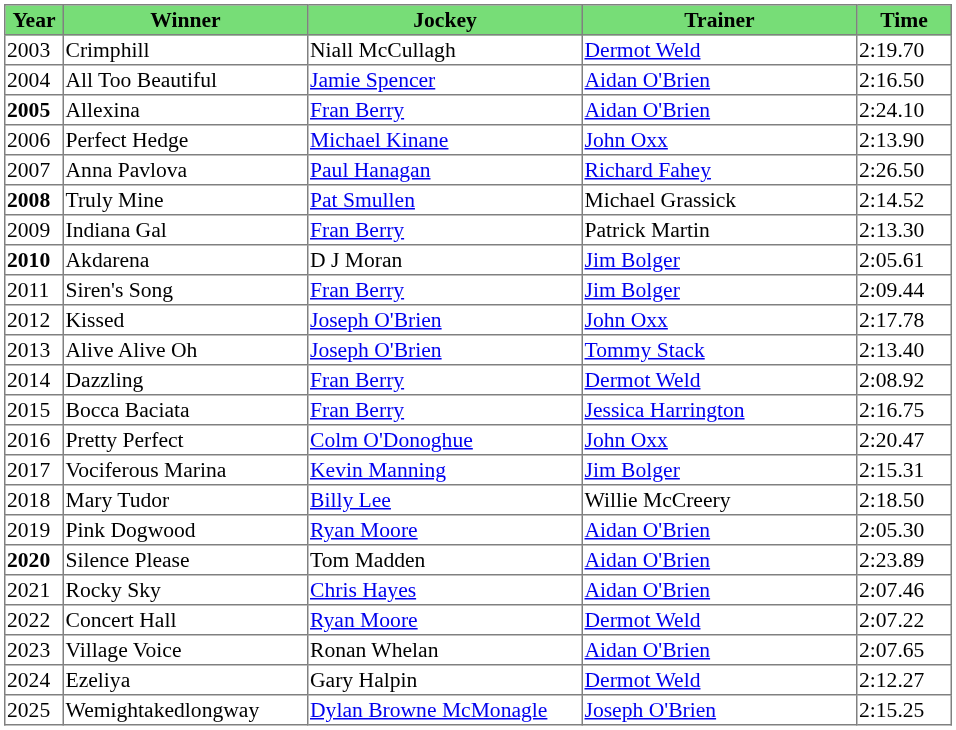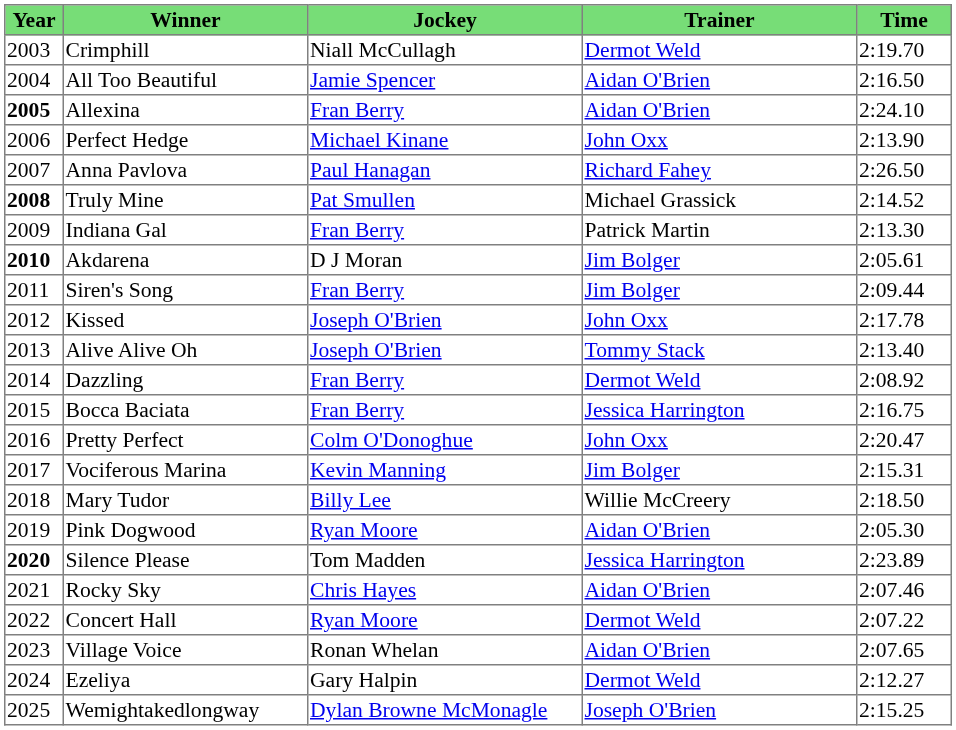 <table class = "sortable" | border="1" style="border-collapse: collapse; font-size:90%">
 <tr bgcolor="#77dd77" align="center">
 <th style="width:36px"><strong>Year</strong></th>
 <th style="width:160px"><strong>Winner</strong></th>
 <th style="width:180px"><strong>Jockey</strong></th>
 <th style="width:180px"><strong>Trainer</strong></th>
 <th style="width:60px"><strong>Time</strong></th>
 </tr>
 <tr>
 <td>2003</td>
 <td>Crimphill</td>
 <td>Niall McCullagh</td>
 <td><a href='#'>Dermot Weld</a></td>
 <td>2:19.70</td>
 </tr>
 <tr>
 <td>2004</td>
 <td>All Too Beautiful</td>
 <td><a href='#'>Jamie Spencer</a></td>
 <td><a href='#'>Aidan O'Brien</a></td>
 <td>2:16.50</td>
 </tr>
 <tr>
 <td><strong>2005</strong></td>
 <td>Allexina</td>
 <td><a href='#'>Fran Berry</a></td>
 <td><a href='#'>Aidan O'Brien</a></td>
 <td>2:24.10</td>
 </tr>
 <tr>
 <td>2006</td>
 <td>Perfect Hedge</td>
 <td><a href='#'>Michael Kinane</a></td>
 <td><a href='#'>John Oxx</a></td>
 <td>2:13.90</td>
 </tr>
 <tr>
 <td>2007</td>
 <td>Anna Pavlova</td>
 <td><a href='#'>Paul Hanagan</a></td>
 <td><a href='#'>Richard Fahey</a></td>
 <td>2:26.50</td>
 </tr>
 <tr>
 <td><strong>2008</strong></td>
 <td>Truly Mine</td>
 <td><a href='#'>Pat Smullen</a></td>
 <td>Michael Grassick</td>
 <td>2:14.52</td>
 </tr>
 <tr>
 <td>2009</td>
 <td>Indiana Gal</td>
 <td><a href='#'>Fran Berry</a></td>
 <td>Patrick Martin</td>
 <td>2:13.30</td>
 </tr>
 <tr>
 <td><strong>2010</strong></td>
 <td>Akdarena</td>
 <td>D J Moran</td>
 <td><a href='#'>Jim Bolger</a></td>
 <td>2:05.61</td>
 </tr>
 <tr>
 <td>2011</td>
 <td>Siren's Song</td>
 <td><a href='#'>Fran Berry</a></td>
 <td><a href='#'>Jim Bolger</a></td>
 <td>2:09.44</td>
 </tr>
 <tr>
 <td>2012</td>
 <td>Kissed</td>
 <td><a href='#'>Joseph O'Brien</a></td>
 <td><a href='#'>John Oxx</a></td>
 <td>2:17.78</td>
 </tr>
 <tr>
 <td>2013</td>
 <td>Alive Alive Oh</td>
 <td><a href='#'>Joseph O'Brien</a></td>
 <td><a href='#'>Tommy Stack</a></td>
 <td>2:13.40</td>
 </tr>
 <tr>
 <td>2014</td>
 <td>Dazzling</td>
 <td><a href='#'>Fran Berry</a></td>
 <td><a href='#'>Dermot Weld</a></td>
 <td>2:08.92</td>
 </tr>
 <tr>
 <td>2015</td>
 <td>Bocca Baciata</td>
 <td><a href='#'>Fran Berry</a></td>
 <td><a href='#'>Jessica Harrington</a></td>
 <td>2:16.75</td>
 </tr>
 <tr>
 <td>2016</td>
 <td>Pretty Perfect</td>
 <td><a href='#'>Colm O'Donoghue</a></td>
 <td><a href='#'>John Oxx</a></td>
 <td>2:20.47</td>
 </tr>
 <tr>
 <td>2017</td>
 <td>Vociferous Marina</td>
 <td><a href='#'>Kevin Manning</a></td>
 <td><a href='#'>Jim Bolger</a></td>
 <td>2:15.31</td>
 </tr>
 <tr>
 <td>2018</td>
 <td>Mary Tudor</td>
 <td><a href='#'>Billy Lee</a></td>
 <td>Willie McCreery</td>
 <td>2:18.50</td>
 </tr>
 <tr>
 <td>2019</td>
 <td>Pink Dogwood</td>
 <td><a href='#'>Ryan Moore</a></td>
 <td><a href='#'>Aidan O'Brien</a></td>
 <td>2:05.30</td>
 </tr>
 <tr>
 <td><strong>2020</strong></td>
 <td>Silence Please</td>
 <td>Tom Madden</td>
-<td><a href='#'>Aidan O'Brien</a></td>
+<td><a href='#'>Jessica Harrington</a></td>
 <td>2:23.89</td>
 </tr>
 <tr>
 <td>2021</td>
 <td>Rocky Sky</td>
 <td><a href='#'>Chris Hayes</a></td>
 <td><a href='#'>Aidan O'Brien</a></td>
 <td>2:07.46</td>
 </tr>
 <tr>
 <td>2022</td>
 <td>Concert Hall</td>
 <td><a href='#'>Ryan Moore</a></td>
 <td><a href='#'>Dermot Weld</a></td>
 <td>2:07.22</td>
 </tr>
 <tr>
 <td>2023</td>
 <td>Village Voice</td>
 <td>Ronan Whelan</td>
 <td><a href='#'>Aidan O'Brien</a></td>
 <td>2:07.65</td>
 </tr>
 <tr>
 <td>2024</td>
 <td>Ezeliya</td>
 <td>Gary Halpin</td>
 <td><a href='#'>Dermot Weld</a></td>
 <td>2:12.27</td>
 </tr>
 <tr>
 <td>2025</td>
 <td>Wemightakedlongway</td>
 <td><a href='#'>Dylan Browne McMonagle</a></td>
 <td><a href='#'>Joseph O'Brien</a></td>
 <td>2:15.25</td>
 </tr>
 </table>
